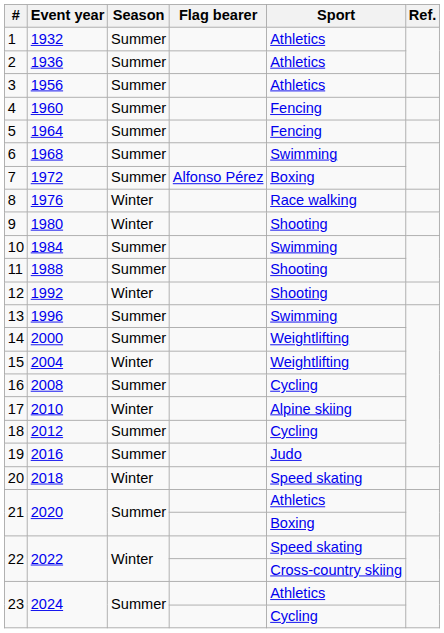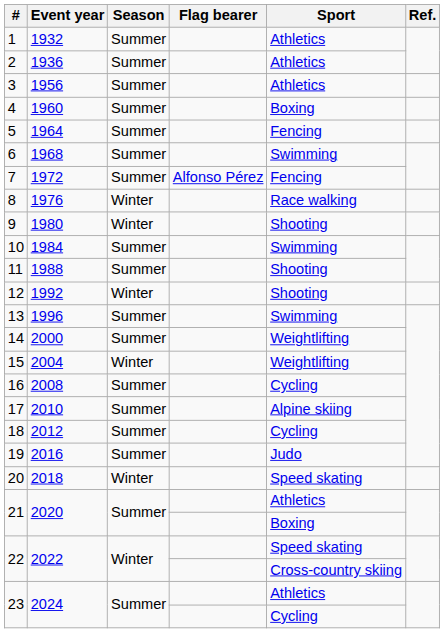 <table class="wikitable sortable">
 <tr>
 <th>#</th>
 <th>Event year</th>
 <th>Season</th>
 <th>Flag bearer</th>
 <th>Sport</th>
 <th>Ref.</th>
 </tr>
 <tr>
 <td>1</td>
 <td><a href='#'>1932</a></td>
 <td>Summer</td>
 <td></td>
 <td><a href='#'>Athletics</a></td>
 <td rowspan=2></td>
 </tr>
 <tr>
 <td>2</td>
 <td><a href='#'>1936</a></td>
 <td>Summer</td>
 <td></td>
 <td><a href='#'>Athletics</a></td>
 </tr>
 <tr>
 <td>3</td>
 <td><a href='#'>1956</a></td>
 <td>Summer</td>
 <td></td>
 <td><a href='#'>Athletics</a></td>
 <td></td>
 </tr>
 <tr>
 <td>4</td>
 <td><a href='#'>1960</a></td>
 <td>Summer</td>
 <td></td>
-<td><a href='#'>Fencing</a></td>
+<td><a href='#'>Boxing</a></td>
 <td></td>
 </tr>
 <tr>
 <td>5</td>
 <td><a href='#'>1964</a></td>
 <td>Summer</td>
 <td></td>
 <td><a href='#'>Fencing</a></td>
 <td></td>
 </tr>
 <tr>
 <td>6</td>
 <td><a href='#'>1968</a></td>
 <td>Summer</td>
 <td></td>
 <td><a href='#'>Swimming</a></td>
 <td rowspan=2></td>
 </tr>
 <tr>
 <td>7</td>
 <td><a href='#'>1972</a></td>
 <td>Summer</td>
 <td><a href='#'>Alfonso Pérez</a></td>
-<td><a href='#'>Boxing</a></td>
+<td><a href='#'>Fencing</a></td>
 </tr>
 <tr>
 <td>8</td>
 <td><a href='#'>1976</a></td>
 <td>Winter</td>
 <td></td>
 <td><a href='#'>Race walking</a></td>
 <td></td>
 </tr>
 <tr>
 <td>9</td>
 <td><a href='#'>1980</a></td>
 <td>Winter</td>
 <td></td>
 <td><a href='#'>Shooting</a></td>
 <td></td>
 </tr>
 <tr>
 <td>10</td>
 <td><a href='#'>1984</a></td>
 <td>Summer</td>
 <td></td>
 <td><a href='#'>Swimming</a></td>
 <td rowspan=2></td>
 </tr>
 <tr>
 <td>11</td>
 <td><a href='#'>1988</a></td>
 <td>Summer</td>
 <td></td>
 <td><a href='#'>Shooting</a></td>
 </tr>
 <tr>
 <td>12</td>
 <td><a href='#'>1992</a></td>
 <td>Winter</td>
 <td></td>
 <td><a href='#'>Shooting</a></td>
 <td></td>
 </tr>
 <tr>
 <td>13</td>
 <td><a href='#'>1996</a></td>
 <td>Summer</td>
 <td></td>
 <td><a href='#'>Swimming</a></td>
 <td rowspan=7></td>
 </tr>
 <tr>
 <td>14</td>
 <td><a href='#'>2000</a></td>
 <td>Summer</td>
 <td></td>
 <td><a href='#'>Weightlifting</a></td>
 </tr>
 <tr>
 <td>15</td>
 <td><a href='#'>2004</a></td>
 <td>Winter</td>
 <td></td>
 <td><a href='#'>Weightlifting</a></td>
 </tr>
 <tr>
 <td>16</td>
 <td><a href='#'>2008</a></td>
 <td>Summer</td>
 <td></td>
 <td><a href='#'>Cycling</a></td>
 </tr>
 <tr>
 <td>17</td>
 <td><a href='#'>2010</a></td>
-<td>Winter</td>
+<td>Summer</td>
 <td></td>
 <td><a href='#'>Alpine skiing</a></td>
 </tr>
 <tr>
 <td>18</td>
 <td><a href='#'>2012</a></td>
 <td>Summer</td>
 <td></td>
 <td><a href='#'>Cycling</a></td>
 </tr>
 <tr>
 <td>19</td>
 <td><a href='#'>2016</a></td>
 <td>Summer</td>
 <td></td>
 <td><a href='#'>Judo</a></td>
 </tr>
 <tr>
 <td>20</td>
 <td><a href='#'>2018</a></td>
 <td>Winter</td>
 <td></td>
 <td><a href='#'>Speed skating</a></td>
 <td></td>
 </tr>
 <tr>
 <td rowspan=2>21</td>
 <td rowspan=2><a href='#'>2020</a></td>
 <td rowspan=2>Summer</td>
 <td></td>
 <td><a href='#'>Athletics</a></td>
 <td rowspan=2></td>
 </tr>
 <tr>
 <td></td>
 <td><a href='#'>Boxing</a></td>
 </tr>
 <tr>
 <td rowspan=2>22</td>
 <td rowspan=2><a href='#'>2022</a></td>
 <td rowspan=2>Winter</td>
 <td></td>
 <td><a href='#'>Speed skating</a></td>
 <td rowspan=2></td>
 </tr>
 <tr>
 <td></td>
 <td><a href='#'>Cross-country skiing</a></td>
 </tr>
 <tr>
 <td rowspan=2>23</td>
 <td rowspan=2><a href='#'>2024</a></td>
 <td rowspan=2>Summer</td>
 <td></td>
 <td><a href='#'>Athletics</a></td>
 <td rowspan=2></td>
 </tr>
 <tr>
 <td></td>
 <td><a href='#'>Cycling</a></td>
 </tr>
 </table>
